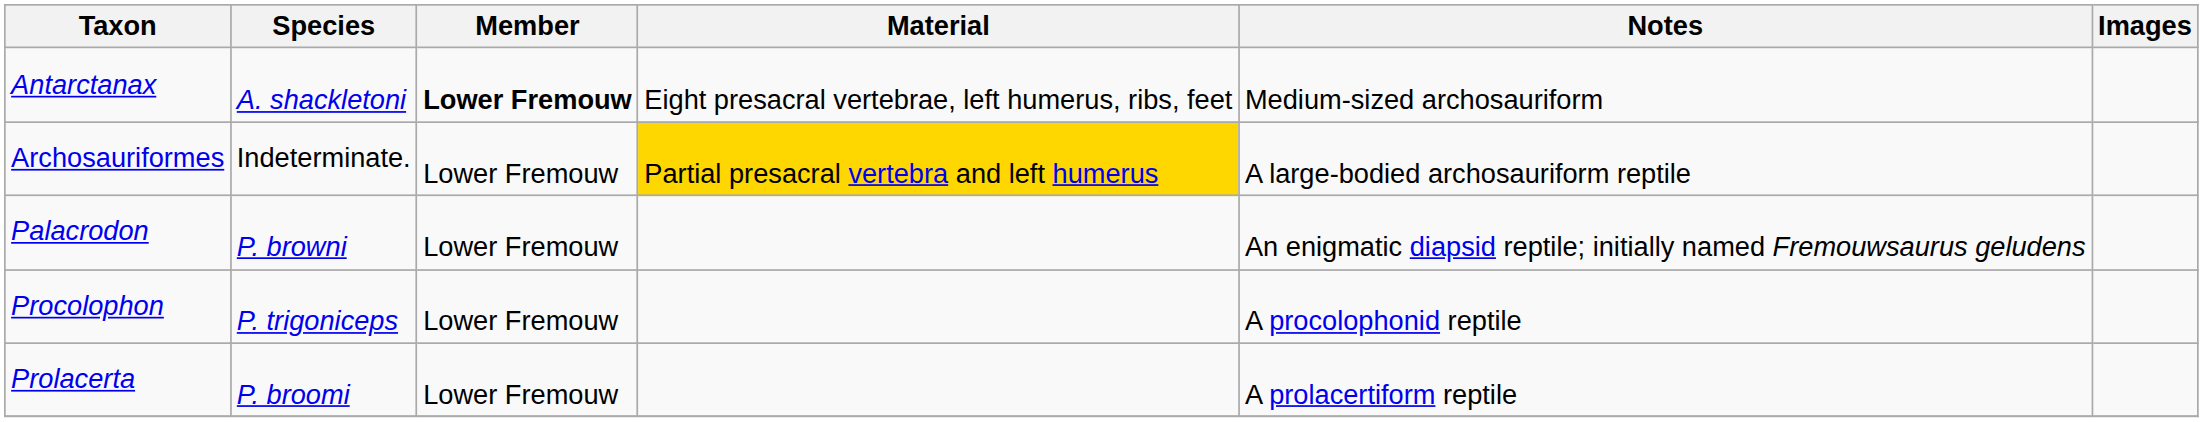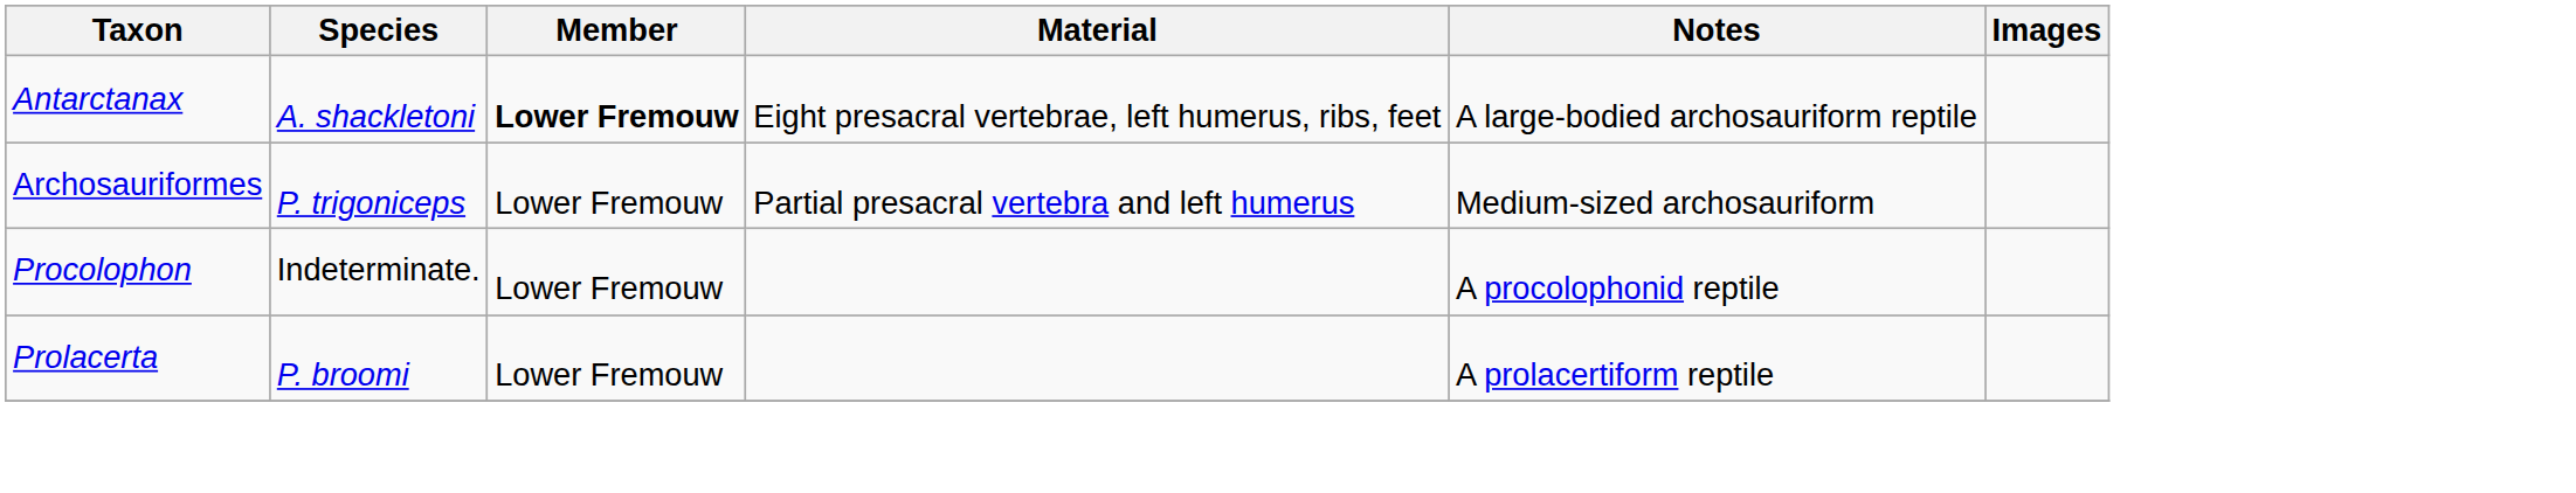 <table class="wikitable sortable" align="center">
 <tr>
 <th>Taxon</th>
 <th>Species</th>
 <th>Member</th>
 <th class="unsortable">Material</th>
 <th class="unsortable">Notes</th>
 <th class="unsortable">Images</th>
 </tr>
 <tr>
 <td><em><a href='#'>Antarctanax</a></em></td>
 <td><br><em><a href='#'>A. shackletoni</a></em></td>
 <td><strong><br>Lower Fremouw</strong></td>
 <td><br>Eight presacral vertebrae, left humerus, ribs, feet</td>
+<td><br>A large-bodied archosauriform reptile</td>
+<td></td>
+</tr>
+<tr>
+<td><a href='#'>Archosauriformes</a></td>
+<td><br><em><a href='#'>P. trigoniceps</a></em></td>
+<td><br>Lower Fremouw</td>
+<td><br>Partial presacral <a href='#'>vertebra</a> and left <a href='#'>humerus</a></td>
 <td><br>Medium-sized archosauriform</td>
 <td></td>
 </tr>
 <tr>
-<td><a href='#'>Archosauriformes</a></td>
+<td><em><a href='#'>Procolophon</a></em></td>
 <td>Indeterminate.</td>
-<td><br>Lower Fremouw</td>
-<td style="background: gold;"><br>Partial presacral <a href='#'>vertebra</a> and left <a href='#'>humerus</a></td>
-<td><br>A large-bodied archosauriform reptile</td>
-<td></td>
-</tr>
-<tr>
-<td><em><a href='#'>Palacrodon</a></em></td>
-<td><br><em><a href='#'>P. browni</a></em></td>
-<td><br>Lower Fremouw</td>
-<td></td>
-<td><br>An enigmatic <a href='#'>diapsid</a> reptile; initially named <em>Fremouwsaurus geludens</em></td>
-<td></td>
-</tr>
-<tr>
-<td><em><a href='#'>Procolophon</a></em></td>
-<td><br><em><a href='#'>P. trigoniceps</a></em></td>
 <td><br>Lower Fremouw</td>
 <td></td>
 <td><br>A <a href='#'>procolophonid</a> reptile</td>
 <td><br></td>
 </tr>
 <tr>
 <td><em><a href='#'>Prolacerta</a></em></td>
 <td><br><em><a href='#'>P. broomi</a></em></td>
 <td><br>Lower Fremouw</td>
 <td></td>
 <td><br>A <a href='#'>prolacertiform</a> reptile</td>
 <td><br></td>
 </tr>
 <tr>
 </tr>
 </table>
